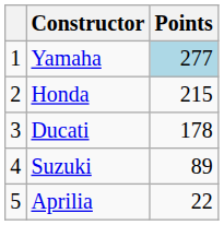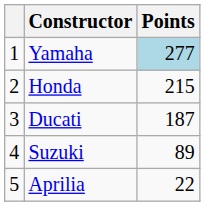 <table class="wikitable" style="font-size: 95%;">
 <tr>
 <th></th>
 <th>Constructor</th>
 <th>Points</th>
 </tr>
 <tr>
 <td align=center>1</td>
 <td> <a href='#'>Yamaha</a></td>
 <td align=right style="background: lightblue;">277</td>
 </tr>
 <tr>
 <td align=center>2</td>
 <td> <a href='#'>Honda</a></td>
 <td align=right>215</td>
 </tr>
 <tr>
 <td align=center>3</td>
 <td> <a href='#'>Ducati</a></td>
-<td align=right>178</td>
+<td align=right>187</td>
 </tr>
 <tr>
 <td align=center>4</td>
 <td> <a href='#'>Suzuki</a></td>
 <td align=right>89</td>
 </tr>
 <tr>
 <td align=center>5</td>
 <td> <a href='#'>Aprilia</a></td>
 <td align=right>22</td>
 </tr>
 </table>
